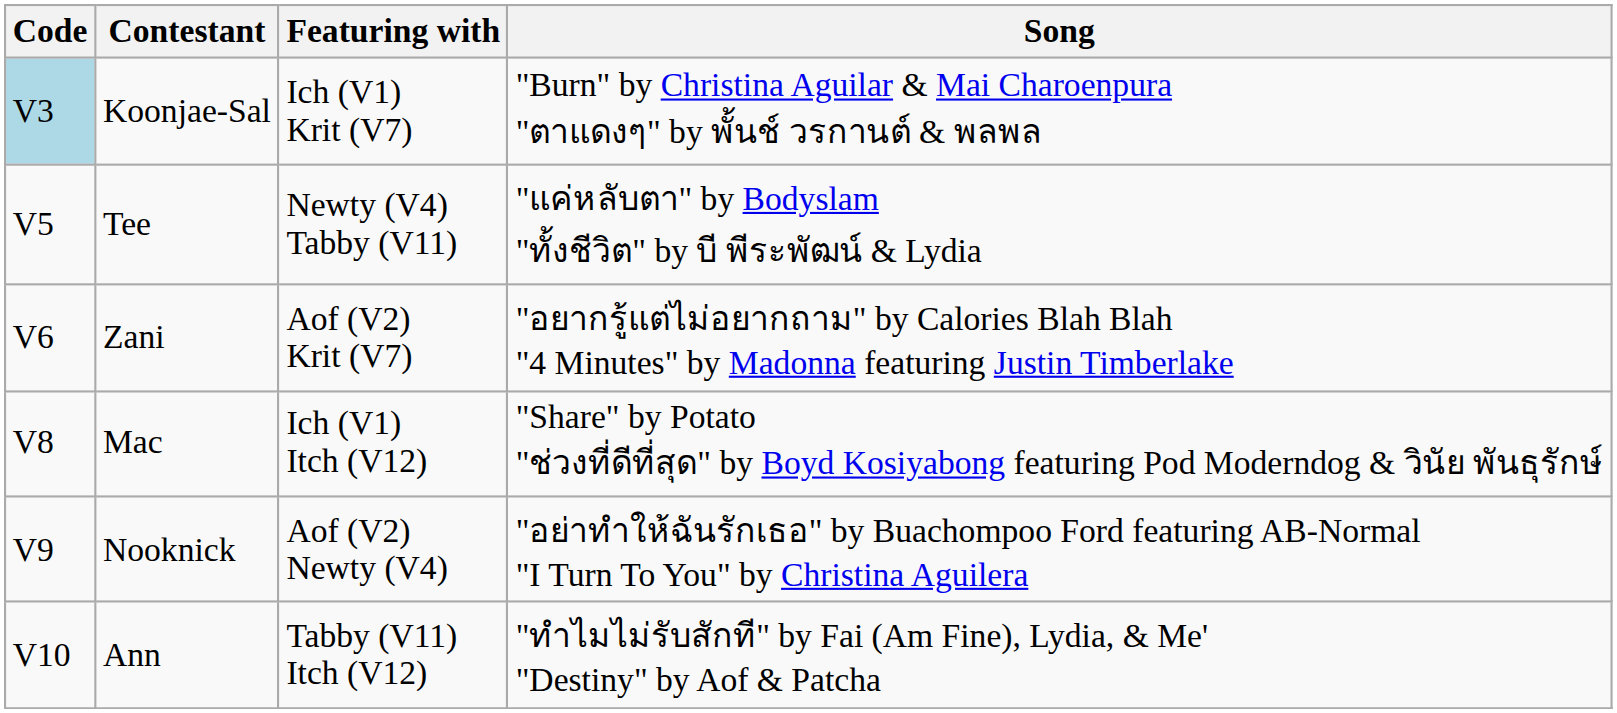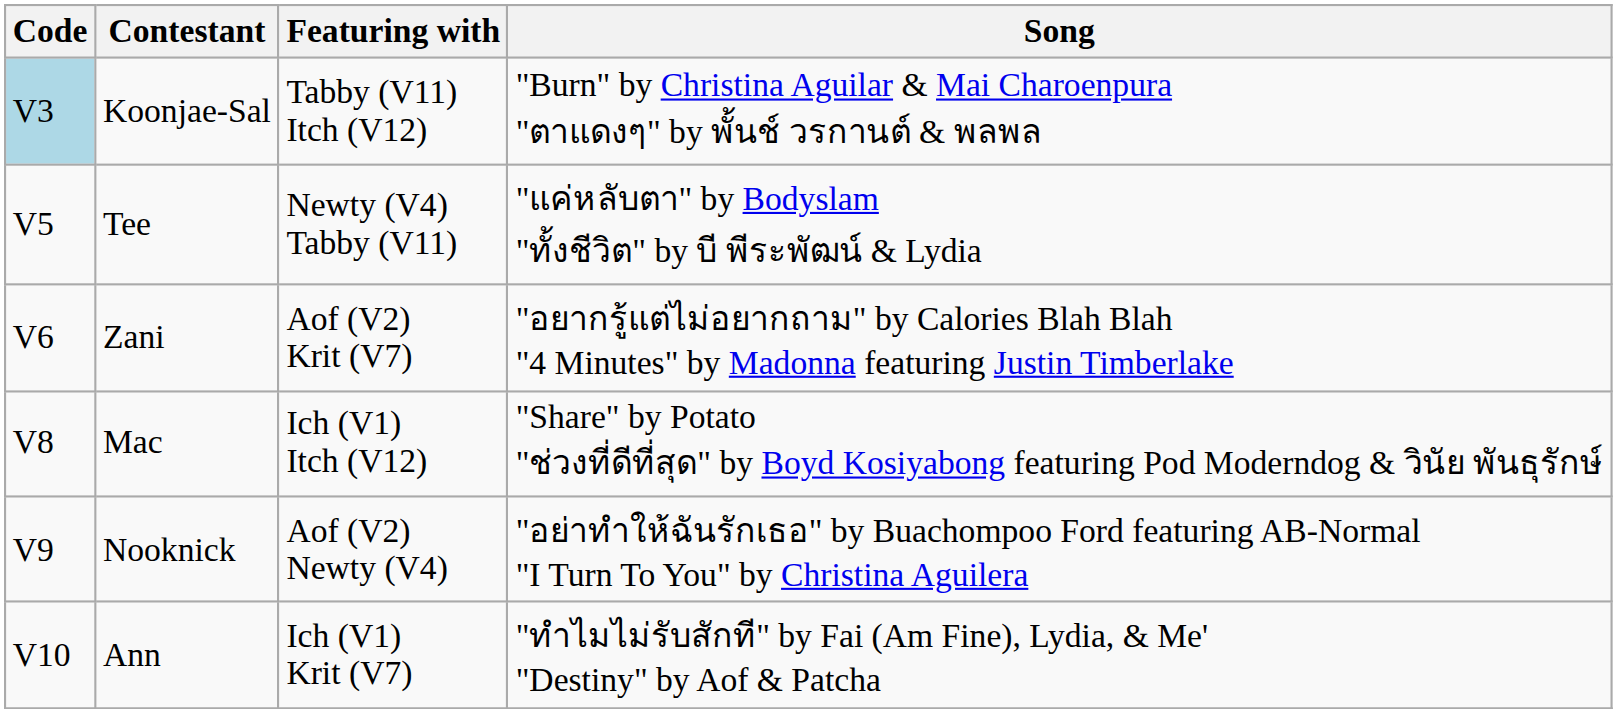 <table class="wikitable">
 <tr>
 <th>Code</th>
 <th>Contestant</th>
 <th>Featuring with</th>
 <th>Song</th>
 </tr>
 <tr>
 <td style="background: lightblue;">V3</td>
 <td>Koonjae-Sal</td>
-<td>Ich (V1)<br>Krit (V7)</td>
+<td>Tabby (V11)<br>Itch (V12)</td>
 <td>"Burn" by <a href='#'>Christina Aguilar</a> & <a href='#'>Mai Charoenpura</a><br>"ตาแดงๆ" by พั้นช์ วรกานต์ & พลพล</td>
 </tr>
 <tr>
 <td>V5</td>
 <td>Tee</td>
 <td>Newty (V4)<br>Tabby (V11)</td>
 <td>"แค่หลับตา" by <a href='#'>Bodyslam</a><br>"ทั้งชีวิต" by บี พีระพัฒน์ & Lydia</td>
 </tr>
 <tr>
 <td>V6</td>
 <td>Zani</td>
 <td>Aof (V2)<br>Krit (V7)</td>
 <td>"อยากรู้แต่ไม่อยากถาม" by Calories Blah Blah<br>"4 Minutes" by <a href='#'>Madonna</a> featuring <a href='#'>Justin Timberlake</a></td>
 </tr>
 <tr>
 <td>V8</td>
 <td>Mac</td>
 <td>Ich (V1)<br>Itch (V12)</td>
 <td>"Share" by Potato<br>"ช่วงที่ดีที่สุด" by <a href='#'>Boyd Kosiyabong</a> featuring Pod Moderndog & วินัย พันธุรักษ์</td>
 </tr>
 <tr>
 <td>V9</td>
 <td>Nooknick</td>
 <td>Aof (V2)<br>Newty (V4)</td>
 <td>"อย่าทำให้ฉันรักเธอ" by Buachompoo Ford featuring AB-Normal<br>"I Turn To You" by <a href='#'>Christina Aguilera</a></td>
 </tr>
 <tr>
 <td>V10</td>
 <td>Ann</td>
-<td>Tabby (V11)<br>Itch (V12)</td>
+<td>Ich (V1)<br>Krit (V7)</td>
 <td>"ทำไมไม่รับสักที" by Fai (Am Fine), Lydia, & Me'<br>"Destiny" by Aof & Patcha</td>
 </tr>
 <tr>
 </tr>
 </table>
